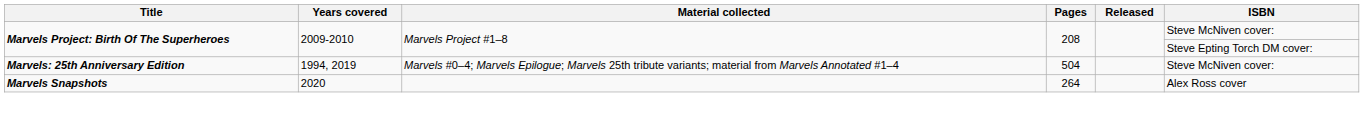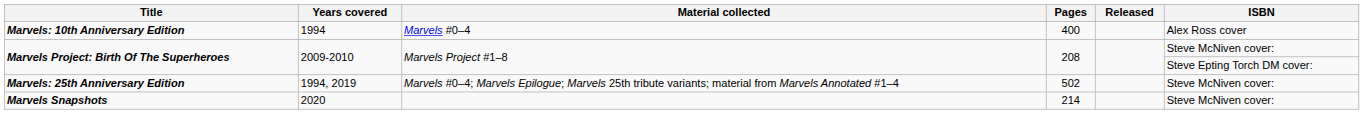 <table class="wikitable sortable" width=99%>
 <tr>
 <th>Title</th>
 <th>Years covered</th>
 <th class="unsortable">Material collected</th>
 <th>Pages</th>
 <th>Released</th>
 <th class="unsortable">ISBN</th>
+</tr>
+<tr>
+<td><strong><em>Marvels: 10th Anniversary Edition</em></strong></td>
+<td>1994</td>
+<td><em><a href='#'>Marvels</a></em> #0–4</td>
+<td style="text-align: center;">400</td>
+<td></td>
+<td>Alex Ross cover </td>
 </tr>
 <tr>
 <td rowspan="2"><strong><em>Marvels Project: Birth Of The Superheroes</em></strong></td>
 <td rowspan="2">2009-2010</td>
 <td rowspan="2"><em>Marvels Project</em> #1–8</td>
 <td rowspan="2" style="text-align: center;">208</td>
 <td rowspan="2"></td>
 <td>Steve McNiven cover: </td>
 </tr>
 <tr>
 <td>Steve Epting Torch DM cover: </td>
 </tr>
 <tr>
 <td><strong><em>Marvels: 25th Anniversary Edition</em></strong></td>
 <td>1994, 2019</td>
 <td><em>Marvels</em> #0–4; <em>Marvels Epilogue</em>; <em>Marvels</em> 25th tribute variants; material from <em>Marvels Annotated</em> #1–4</td>
-<td style="text-align: center;">504</td>
+<td style="text-align: center;">502</td>
 <td></td>
 <td>Steve McNiven cover: </td>
 </tr>
 <tr>
 <td><strong><em>Marvels Snapshots</em></strong></td>
 <td>2020</td>
 <td></td>
-<td style="text-align: center;">264</td>
+<td style="text-align: center;">214</td>
 <td></td>
-<td>Alex Ross cover </td>
+<td>Steve McNiven cover: </td>
 </tr>
 </table>
